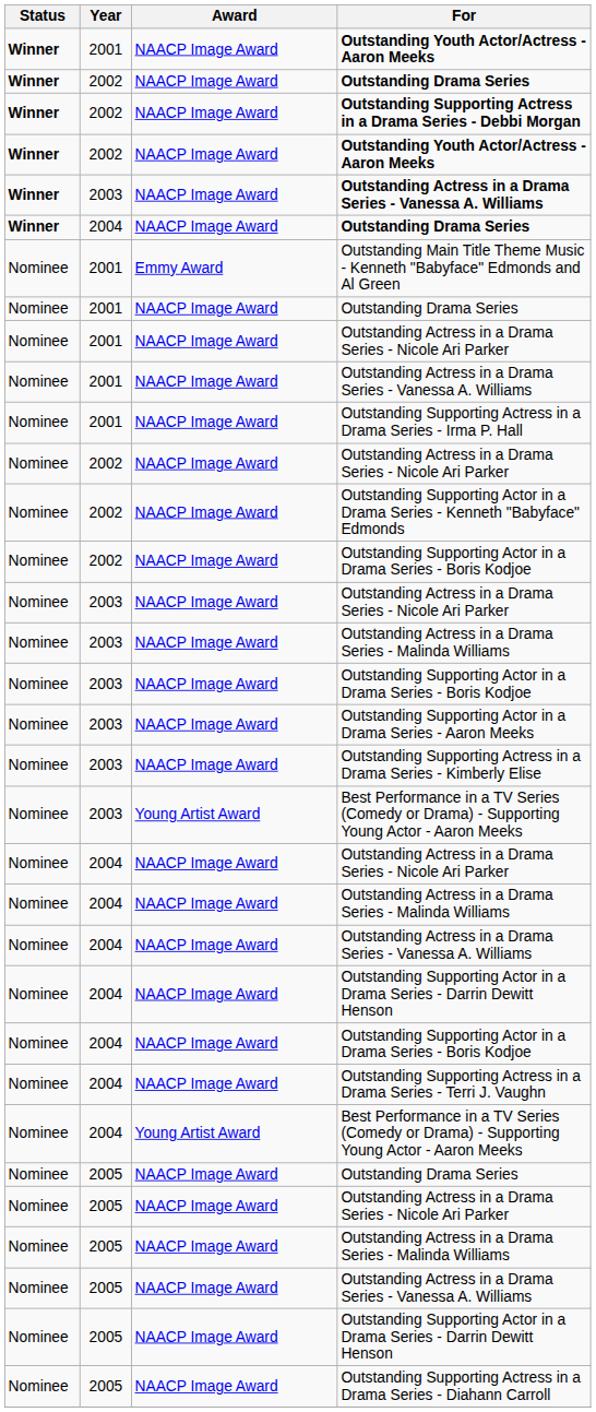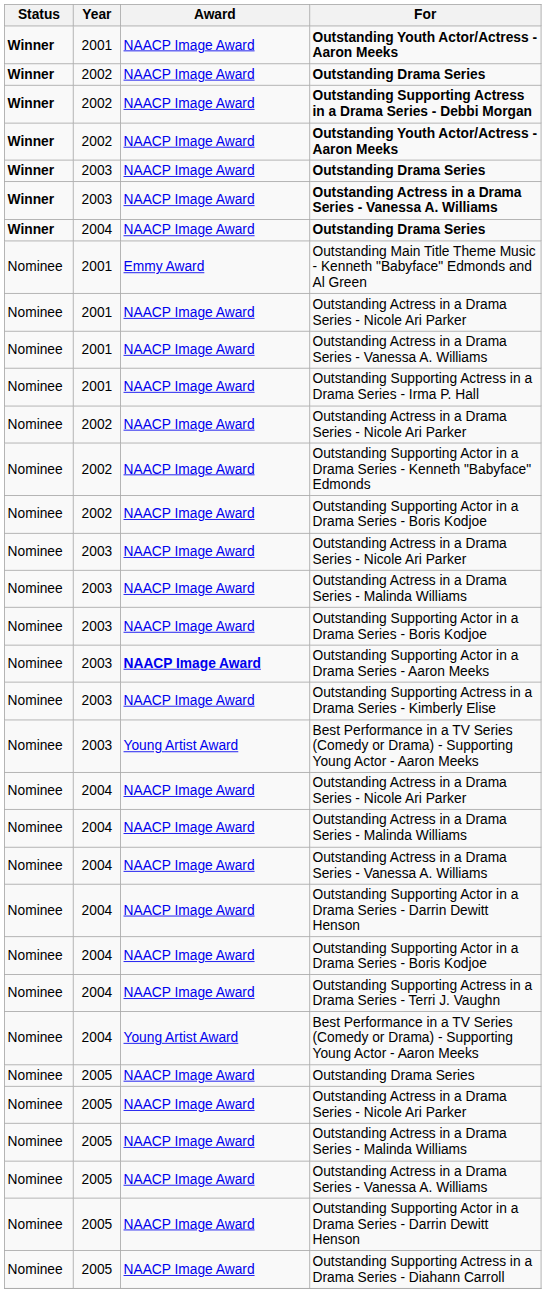 <table class="wikitable" width="625">
 <tr>
 <th width="75">Status</th>
 <th width="50">Year</th>
 <th width="250">Award</th>
 <th width="300">For</th>
 </tr>
 <tr>
 <td><strong>Winner</strong></td>
 <td align="center">2001</td>
 <td><a href='#'>NAACP Image Award</a></td>
 <td><strong>Outstanding Youth Actor/Actress - Aaron Meeks</strong></td>
 </tr>
 <tr>
 <td><strong>Winner</strong></td>
 <td align="center">2002</td>
 <td><a href='#'>NAACP Image Award</a></td>
 <td><strong>Outstanding Drama Series</strong></td>
 </tr>
 <tr>
 <td><strong>Winner</strong></td>
 <td align="center">2002</td>
 <td><a href='#'>NAACP Image Award</a></td>
 <td><strong>Outstanding Supporting Actress in a Drama Series - Debbi Morgan</strong></td>
 </tr>
 <tr>
 <td><strong>Winner</strong></td>
 <td align="center">2002</td>
 <td><a href='#'>NAACP Image Award</a></td>
 <td><strong>Outstanding Youth Actor/Actress - Aaron Meeks</strong></td>
 </tr>
 <tr>
 <td><strong>Winner</strong></td>
 <td align="center">2003</td>
 <td><a href='#'>NAACP Image Award</a></td>
+<td><strong>Outstanding Drama Series</strong></td>
+</tr>
+<tr>
+<td><strong>Winner</strong></td>
+<td align="center">2003</td>
+<td><a href='#'>NAACP Image Award</a></td>
 <td><strong>Outstanding Actress in a Drama Series - Vanessa A. Williams</strong></td>
 </tr>
 <tr>
 <td><strong>Winner</strong></td>
 <td align="center">2004</td>
 <td><a href='#'>NAACP Image Award</a></td>
 <td><strong>Outstanding Drama Series</strong></td>
 </tr>
 <tr>
 <td>Nominee</td>
 <td align="center">2001</td>
 <td><a href='#'>Emmy Award</a></td>
 <td>Outstanding Main Title Theme Music - Kenneth "Babyface" Edmonds and Al Green</td>
-</tr>
-<tr>
-<td>Nominee</td>
-<td align="center">2001</td>
-<td><a href='#'>NAACP Image Award</a></td>
-<td>Outstanding Drama Series</td>
 </tr>
 <tr>
 <td>Nominee</td>
 <td align="center">2001</td>
 <td><a href='#'>NAACP Image Award</a></td>
 <td>Outstanding Actress in a Drama Series - Nicole Ari Parker</td>
 </tr>
 <tr>
 <td>Nominee</td>
 <td align="center">2001</td>
 <td><a href='#'>NAACP Image Award</a></td>
 <td>Outstanding Actress in a Drama Series - Vanessa A. Williams</td>
 </tr>
 <tr>
 <td>Nominee</td>
 <td align="center">2001</td>
 <td><a href='#'>NAACP Image Award</a></td>
 <td>Outstanding Supporting Actress in a Drama Series - Irma P. Hall</td>
 </tr>
 <tr>
 <td>Nominee</td>
 <td align="center">2002</td>
 <td><a href='#'>NAACP Image Award</a></td>
 <td>Outstanding Actress in a Drama Series - Nicole Ari Parker</td>
 </tr>
 <tr>
 <td>Nominee</td>
 <td align="center">2002</td>
 <td><a href='#'>NAACP Image Award</a></td>
 <td>Outstanding Supporting Actor in a Drama Series - Kenneth "Babyface" Edmonds</td>
 </tr>
 <tr>
 <td>Nominee</td>
 <td align="center">2002</td>
 <td><a href='#'>NAACP Image Award</a></td>
 <td>Outstanding Supporting Actor in a Drama Series - Boris Kodjoe</td>
 </tr>
 <tr>
 <td>Nominee</td>
 <td align="center">2003</td>
 <td><a href='#'>NAACP Image Award</a></td>
 <td>Outstanding Actress in a Drama Series - Nicole Ari Parker</td>
 </tr>
 <tr>
 <td>Nominee</td>
 <td align="center">2003</td>
 <td><a href='#'>NAACP Image Award</a></td>
 <td>Outstanding Actress in a Drama Series - Malinda Williams</td>
 </tr>
 <tr>
 <td>Nominee</td>
 <td align="center">2003</td>
 <td><a href='#'>NAACP Image Award</a></td>
 <td>Outstanding Supporting Actor in a Drama Series - Boris Kodjoe</td>
 </tr>
 <tr>
 <td>Nominee</td>
 <td align="center">2003</td>
-<td><a href='#'>NAACP Image Award</a></td>
+<td><strong><a href='#'>NAACP Image Award</a></strong></td>
 <td>Outstanding Supporting Actor in a Drama Series - Aaron Meeks</td>
 </tr>
 <tr>
 <td>Nominee</td>
 <td align="center">2003</td>
 <td><a href='#'>NAACP Image Award</a></td>
 <td>Outstanding Supporting Actress in a Drama Series - Kimberly Elise</td>
 </tr>
 <tr>
 <td>Nominee</td>
 <td align="center">2003</td>
 <td><a href='#'>Young Artist Award</a></td>
 <td>Best Performance in a TV Series (Comedy or Drama) - Supporting Young Actor - Aaron Meeks</td>
 </tr>
 <tr>
 <td>Nominee</td>
 <td align="center">2004</td>
 <td><a href='#'>NAACP Image Award</a></td>
 <td>Outstanding Actress in a Drama Series - Nicole Ari Parker</td>
 </tr>
 <tr>
 <td>Nominee</td>
 <td align="center">2004</td>
 <td><a href='#'>NAACP Image Award</a></td>
 <td>Outstanding Actress in a Drama Series - Malinda Williams</td>
 </tr>
 <tr>
 <td>Nominee</td>
 <td align="center">2004</td>
 <td><a href='#'>NAACP Image Award</a></td>
 <td>Outstanding Actress in a Drama Series - Vanessa A. Williams</td>
 </tr>
 <tr>
 <td>Nominee</td>
 <td align="center">2004</td>
 <td><a href='#'>NAACP Image Award</a></td>
 <td>Outstanding Supporting Actor in a Drama Series - Darrin Dewitt Henson</td>
 </tr>
 <tr>
 <td>Nominee</td>
 <td align="center">2004</td>
 <td><a href='#'>NAACP Image Award</a></td>
 <td>Outstanding Supporting Actor in a Drama Series - Boris Kodjoe</td>
 </tr>
 <tr>
 <td>Nominee</td>
 <td align="center">2004</td>
 <td><a href='#'>NAACP Image Award</a></td>
 <td>Outstanding Supporting Actress in a Drama Series - Terri J. Vaughn</td>
 </tr>
 <tr>
 <td>Nominee</td>
 <td align="center">2004</td>
 <td><a href='#'>Young Artist Award</a></td>
 <td>Best Performance in a TV Series (Comedy or Drama) - Supporting Young Actor - Aaron Meeks</td>
 </tr>
 <tr>
 <td>Nominee</td>
 <td align="center">2005</td>
 <td><a href='#'>NAACP Image Award</a></td>
 <td>Outstanding Drama Series</td>
 </tr>
 <tr>
 <td>Nominee</td>
 <td align="center">2005</td>
 <td><a href='#'>NAACP Image Award</a></td>
 <td>Outstanding Actress in a Drama Series - Nicole Ari Parker</td>
 </tr>
 <tr>
 <td>Nominee</td>
 <td align="center">2005</td>
 <td><a href='#'>NAACP Image Award</a></td>
 <td>Outstanding Actress in a Drama Series - Malinda Williams</td>
 </tr>
 <tr>
 <td>Nominee</td>
 <td align="center">2005</td>
 <td><a href='#'>NAACP Image Award</a></td>
 <td>Outstanding Actress in a Drama Series - Vanessa A. Williams</td>
 </tr>
 <tr>
 <td>Nominee</td>
 <td align="center">2005</td>
 <td><a href='#'>NAACP Image Award</a></td>
 <td>Outstanding Supporting Actor in a Drama Series - Darrin Dewitt Henson</td>
 </tr>
 <tr>
 <td>Nominee</td>
 <td align="center">2005</td>
 <td><a href='#'>NAACP Image Award</a></td>
 <td>Outstanding Supporting Actress in a Drama Series - Diahann Carroll</td>
 </tr>
 <tr>
 </tr>
 </table>
